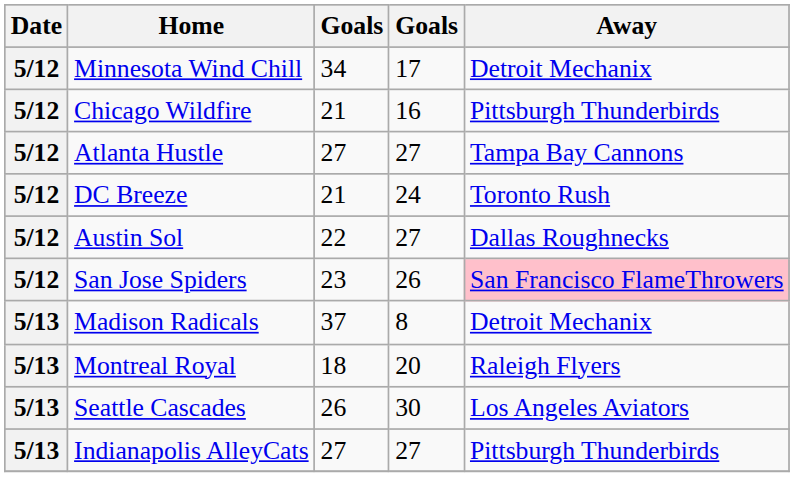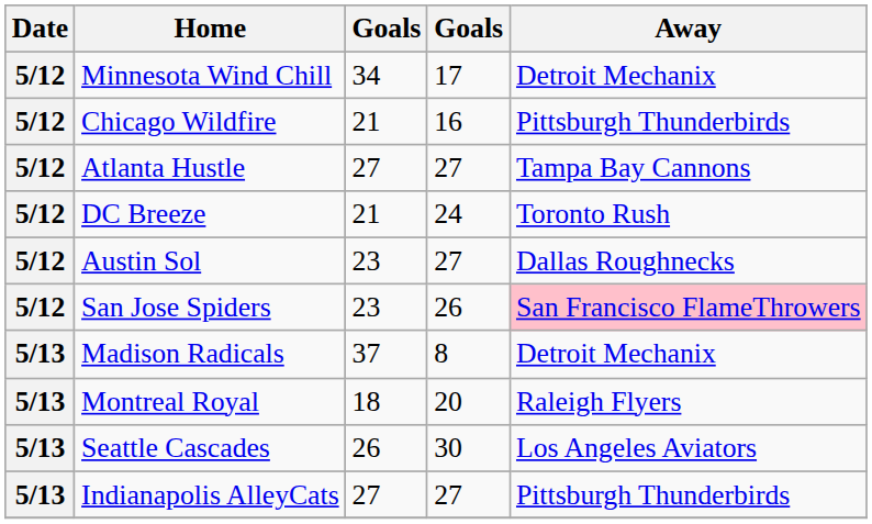 <table class="wikitable" style="font-size: 95%;">
 <tr>
 <th>Date</th>
 <th>Home</th>
 <th>Goals</th>
 <th>Goals</th>
 <th>Away</th>
 </tr>
 <tr>
 <th>5/12</th>
 <td><a href='#'>Minnesota Wind Chill</a></td>
 <td>34</td>
 <td>17</td>
 <td><a href='#'>Detroit Mechanix</a></td>
 </tr>
 <tr>
 <th>5/12</th>
 <td><a href='#'>Chicago Wildfire</a></td>
 <td>21</td>
 <td>16</td>
 <td><a href='#'>Pittsburgh Thunderbirds</a></td>
 </tr>
 <tr>
 <th>5/12</th>
 <td><a href='#'>Atlanta Hustle</a></td>
 <td>27</td>
 <td>27</td>
 <td><a href='#'>Tampa Bay Cannons</a></td>
 </tr>
 <tr>
 <th>5/12</th>
 <td><a href='#'>DC Breeze</a></td>
 <td>21</td>
 <td>24</td>
 <td><a href='#'>Toronto Rush</a></td>
 </tr>
 <tr>
 <th>5/12</th>
 <td><a href='#'>Austin Sol</a></td>
-<td>22</td>
+<td>23</td>
 <td>27</td>
 <td><a href='#'>Dallas Roughnecks</a></td>
 </tr>
 <tr>
 <th>5/12</th>
 <td><a href='#'>San Jose Spiders</a></td>
 <td>23</td>
 <td>26</td>
 <td style="background: pink;"><a href='#'>San Francisco FlameThrowers</a></td>
 </tr>
 <tr>
 <th>5/13</th>
 <td><a href='#'>Madison Radicals</a></td>
 <td>37</td>
 <td>8</td>
 <td><a href='#'>Detroit Mechanix</a></td>
 </tr>
 <tr>
 <th>5/13</th>
 <td><a href='#'>Montreal Royal</a></td>
 <td>18</td>
 <td>20</td>
 <td><a href='#'>Raleigh Flyers</a></td>
 </tr>
 <tr>
 <th>5/13</th>
 <td><a href='#'>Seattle Cascades</a></td>
 <td>26</td>
 <td>30</td>
 <td><a href='#'>Los Angeles Aviators</a></td>
 </tr>
 <tr>
 <th>5/13</th>
 <td><a href='#'>Indianapolis AlleyCats</a></td>
 <td>27</td>
 <td>27</td>
 <td><a href='#'>Pittsburgh Thunderbirds</a></td>
 </tr>
 <tr>
 </tr>
 </table>
